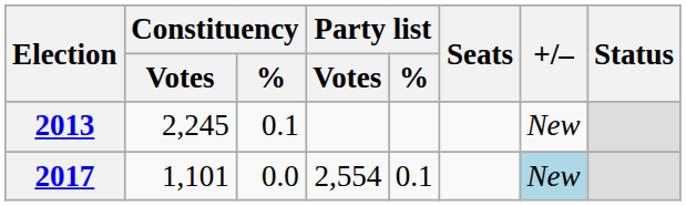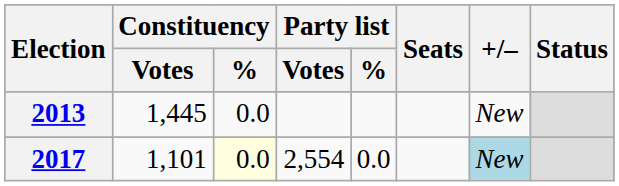 <table class="wikitable" style="font-size:97%; text-align:right;">
 <tr>
 <th rowspan=2>Election</th>
 <th colspan=2>Constituency</th>
 <th colspan=2>Party list</th>
 <th rowspan=2>Seats</th>
 <th rowspan=2>+/–</th>
 <th rowspan=2>Status</th>
 </tr>
 <tr>
 <th>Votes</th>
 <th>%</th>
 <th>Votes</th>
 <th>%</th>
 </tr>
 <tr>
 <th><a href='#'>2013</a></th>
-<td>2,245</td>
-<td>0.1</td>
+<td>1,445</td>
+<td>0.0</td>
 <td></td>
 <td></td>
 <td></td>
 <td><em>New</em></td>
 <td align=center style="background:#ddd;"></td>
 </tr>
 <tr>
 <th><a href='#'>2017</a></th>
 <td>1,101</td>
+<td style="background: lightyellow;">0.0</td>
+<td>2,554</td>
 <td>0.0</td>
-<td>2,554</td>
-<td>0.1</td>
 <td></td>
 <td style="background: lightblue;"><em>New</em></td>
 <td align=center style="background:#ddd;"></td>
 </tr>
 </table>
